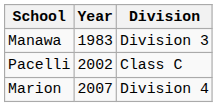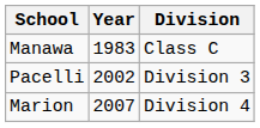 <table class="wikitable">
 <tr>
 <th>School</th>
 <th>Year</th>
 <th>Division</th>
 </tr>
 <tr>
 <td>Manawa</td>
 <td>1983</td>
-<td>Division 3</td>
+<td>Class C</td>
 </tr>
 <tr>
 <td>Pacelli</td>
 <td>2002</td>
-<td>Class C</td>
+<td>Division 3</td>
 </tr>
 <tr>
 <td>Marion</td>
 <td>2007</td>
 <td>Division 4</td>
 </tr>
 </table>
